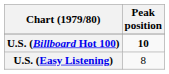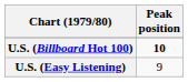 <table class="wikitable sortable plainrowheaders">
 <tr>
 <th>Chart (1979/80)</th>
 <th>Peak<br>position</th>
 </tr>
 <tr>
 </tr>
 <tr>
 </tr>
 <tr>
 <th scope="row">U.S. (<a href='#'><em>Billboard</em> Hot 100</a>)</th>
 <td align="center"><strong>10</strong></td>
 </tr>
 <tr>
 <th scope="row">U.S. (<a href='#'>Easy Listening</a>)</th>
-<td align="center">8</td>
+<td align="center">9</td>
 </tr>
 </table>
